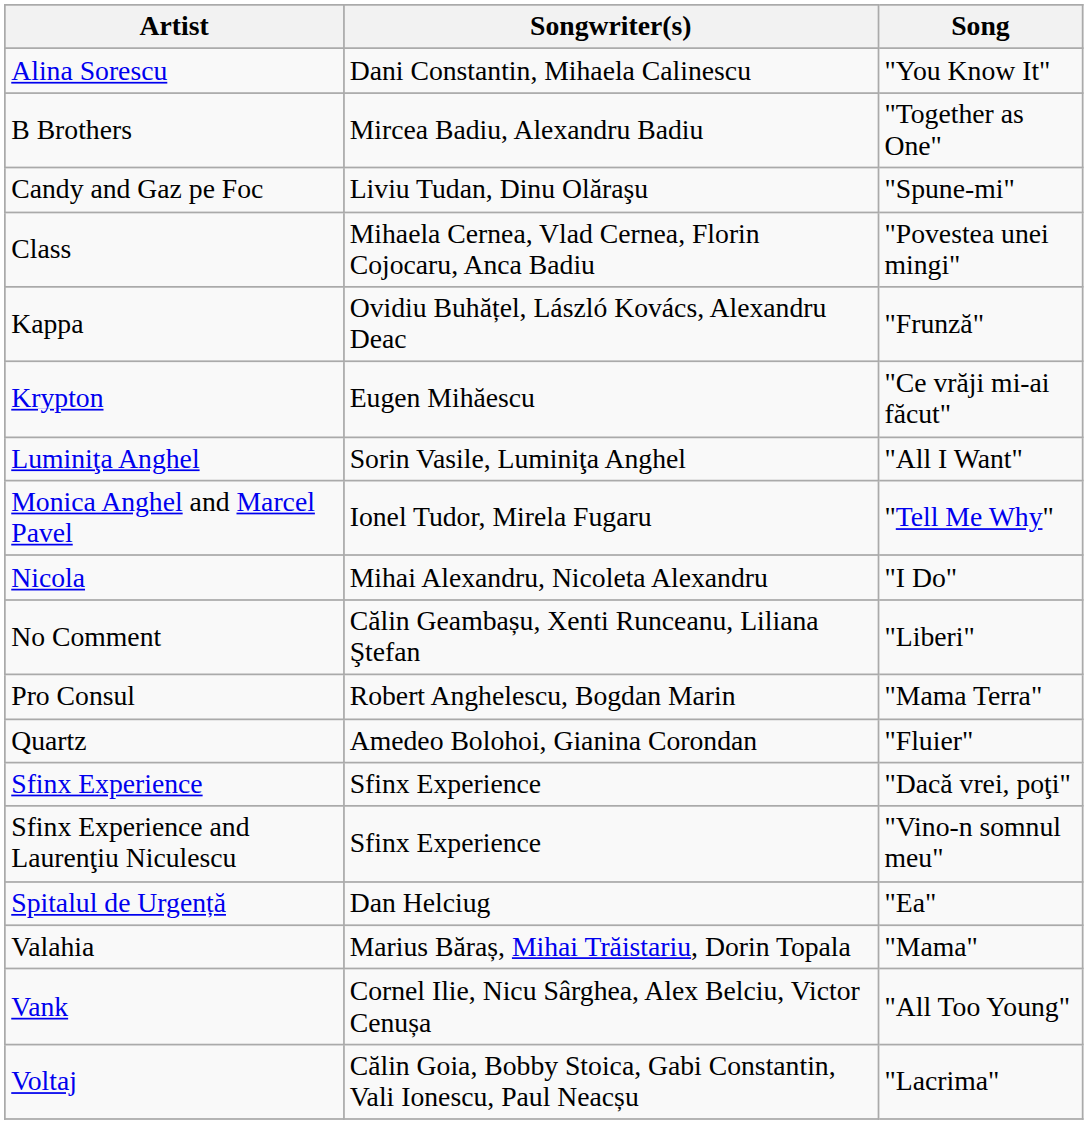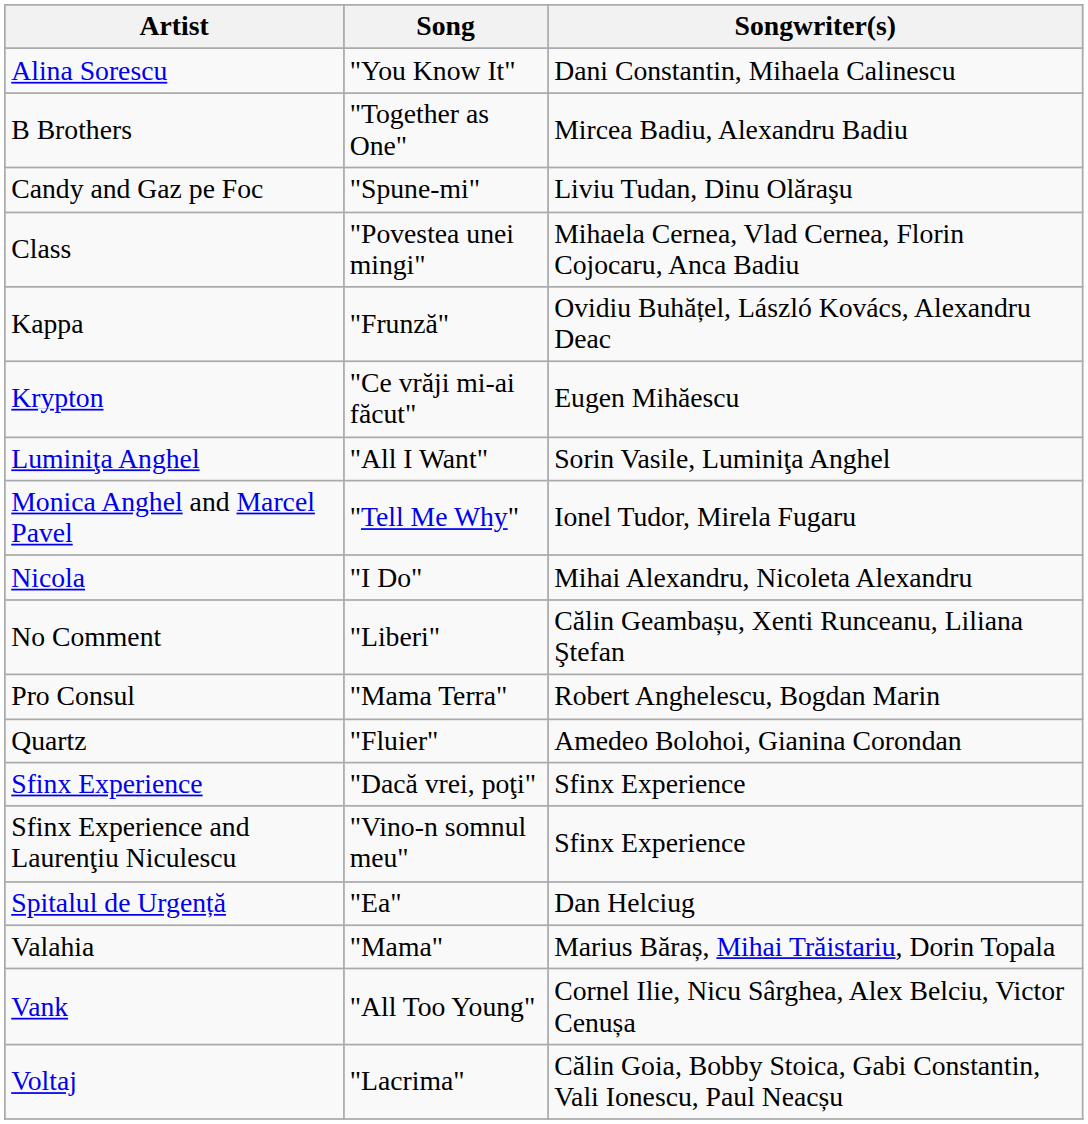 <table class="wikitable" style="margin: 1em auto 1em auto; text-align:left">
 <tr>
 <th>Artist</th>
+<th>Song</th>
 <th>Songwriter(s)</th>
-<th>Song</th>
 </tr>
 <tr>
 <td><a href='#'>Alina Sorescu</a></td>
+<td>"You Know It"</td>
 <td>Dani Constantin, Mihaela Calinescu</td>
-<td>"You Know It"</td>
 </tr>
 <tr>
 <td>B Brothers</td>
+<td>"Together as One"</td>
 <td>Mircea Badiu, Alexandru Badiu</td>
-<td>"Together as One"</td>
 </tr>
 <tr>
 <td>Candy and Gaz pe Foc</td>
+<td>"Spune-mi"</td>
 <td>Liviu Tudan, Dinu Olăraşu</td>
-<td>"Spune-mi"</td>
 </tr>
 <tr>
 <td>Class</td>
+<td>"Povestea unei mingi"</td>
 <td>Mihaela Cernea, Vlad Cernea, Florin Cojocaru, Anca Badiu</td>
-<td>"Povestea unei mingi"</td>
 </tr>
 <tr>
 <td>Kappa</td>
+<td>"Frunză"</td>
 <td>Ovidiu Buhățel, László Kovács, Alexandru Deac</td>
-<td>"Frunză"</td>
 </tr>
 <tr>
 <td><a href='#'>Krypton</a></td>
+<td>"Ce vrăji mi-ai făcut"</td>
 <td>Eugen Mihăescu</td>
-<td>"Ce vrăji mi-ai făcut"</td>
 </tr>
 <tr>
 <td><a href='#'>Luminiţa Anghel</a></td>
+<td>"All I Want"</td>
 <td>Sorin Vasile, Luminiţa Anghel</td>
-<td>"All I Want"</td>
 </tr>
 <tr>
 <td><a href='#'>Monica Anghel</a> and <a href='#'>Marcel Pavel</a></td>
+<td>"<a href='#'>Tell Me Why</a>"</td>
 <td>Ionel Tudor, Mirela Fugaru</td>
-<td>"<a href='#'>Tell Me Why</a>"</td>
 </tr>
 <tr>
 <td><a href='#'>Nicola</a></td>
+<td>"I Do"</td>
 <td>Mihai Alexandru, Nicoleta Alexandru</td>
-<td>"I Do"</td>
 </tr>
 <tr>
 <td>No Comment</td>
+<td>"Liberi"</td>
 <td>Călin Geambașu, Xenti Runceanu, Liliana Ştefan</td>
-<td>"Liberi"</td>
 </tr>
 <tr>
 <td>Pro Consul</td>
+<td>"Mama Terra"</td>
 <td>Robert Anghelescu, Bogdan Marin</td>
-<td>"Mama Terra"</td>
 </tr>
 <tr>
 <td>Quartz</td>
+<td>"Fluier"</td>
 <td>Amedeo Bolohoi, Gianina Corondan</td>
-<td>"Fluier"</td>
 </tr>
 <tr>
 <td><a href='#'>Sfinx Experience</a></td>
+<td>"Dacă vrei, poţi"</td>
 <td>Sfinx Experience</td>
-<td>"Dacă vrei, poţi"</td>
 </tr>
 <tr>
 <td>Sfinx Experience and Laurenţiu Niculescu</td>
+<td>"Vino-n somnul meu"</td>
 <td>Sfinx Experience</td>
-<td>"Vino-n somnul meu"</td>
 </tr>
 <tr>
 <td><a href='#'>Spitalul de Urgență</a></td>
+<td>"Ea"</td>
 <td>Dan Helciug</td>
-<td>"Ea"</td>
 </tr>
 <tr>
 <td>Valahia</td>
+<td>"Mama"</td>
 <td>Marius Băraș, <a href='#'>Mihai Trăistariu</a>, Dorin Topala</td>
-<td>"Mama"</td>
 </tr>
 <tr>
 <td><a href='#'>Vank</a></td>
+<td>"All Too Young"</td>
 <td>Cornel Ilie, Nicu Sârghea, Alex Belciu, Victor Cenușa</td>
-<td>"All Too Young"</td>
 </tr>
 <tr>
 <td><a href='#'>Voltaj</a></td>
+<td>"Lacrima"</td>
 <td>Călin Goia, Bobby Stoica, Gabi Constantin, Vali Ionescu, Paul Neacșu</td>
-<td>"Lacrima"</td>
 </tr>
 </table>
